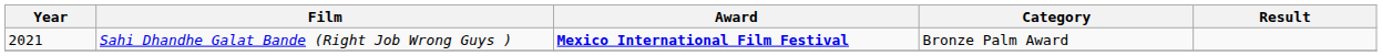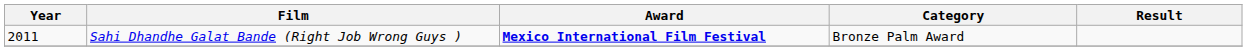 <table class="wikitable sortable plainrowheaders">
 <tr>
 <th width=5%>Year</th>
 <th width=25%>Film</th>
 <th width=20%>Award</th>
 <th width=15%>Category</th>
 <th width=10%>Result</th>
 </tr>
 <tr>
-<td>2021</td>
+<td>2011</td>
 <td><em><a href='#'>Sahi Dhandhe Galat Bande</a> (Right Job Wrong Guys )</em></td>
 <td><strong><a href='#'>Mexico International Film Festival</a></strong></td>
 <td>Bronze Palm Award</td>
 <td></td>
 </tr>
 <tr>
 </tr>
 </table>
